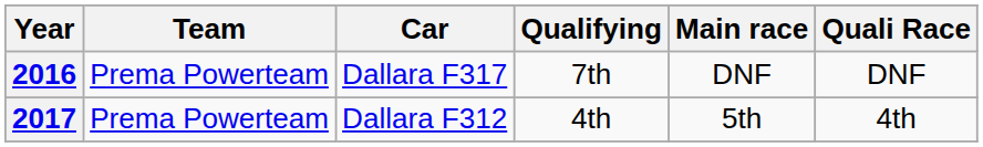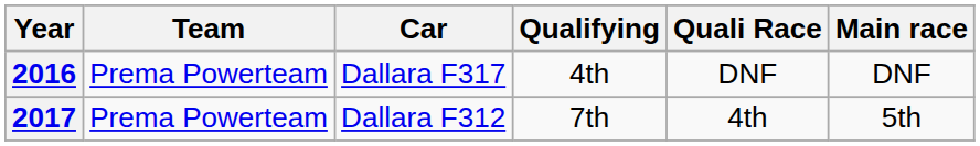 <table class="wikitable" style="text-align:center; font-size:90%">
 <tr>
 <th>Year</th>
 <th>Team</th>
 <th>Car</th>
 <th>Qualifying</th>
+<th>Quali Race</th>
 <th>Main race</th>
-<th>Quali Race</th>
 </tr>
 <tr>
 <th><a href='#'>2016</a></th>
 <td align="left" nowrap> <a href='#'>Prema Powerteam</a></td>
 <td align="left" nowrap><a href='#'>Dallara F317</a></td>
-<td>7th</td>
+<td>4th</td>
 <td>DNF</td>
 <td>DNF</td>
 </tr>
 <tr>
 <th><a href='#'>2017</a></th>
 <td align="left" nowrap> <a href='#'>Prema Powerteam</a></td>
 <td align="left" nowrap><a href='#'>Dallara F312</a></td>
+<td>7th</td>
 <td>4th</td>
 <td>5th</td>
-<td>4th</td>
 </tr>
 </table>
